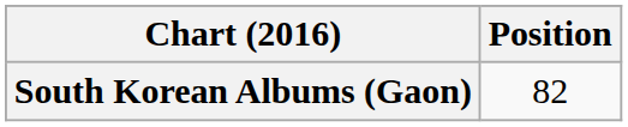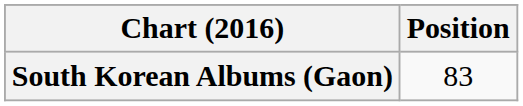 <table class="wikitable plainrowheaders" style="text-align:center">
 <tr>
 <th>Chart (2016)</th>
 <th>Position</th>
 </tr>
 <tr>
 <th scope="row">South Korean Albums (Gaon)</th>
-<td>82</td>
+<td>83</td>
 </tr>
 </table>
